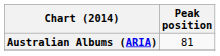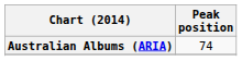 <table class="wikitable sortable plainrowheaders" style="text-align:center">
 <tr>
 <th scope="col">Chart (2014)</th>
 <th scope="col">Peak<br>position</th>
 </tr>
 <tr>
 <th scope="row">Australian Albums (<a href='#'>ARIA</a>)</th>
-<td>81</td>
+<td>74</td>
 </tr>
 <tr>
 </tr>
 <tr>
 </tr>
 <tr>
 </tr>
 <tr>
 </tr>
 <tr>
 </tr>
 <tr>
 </tr>
 <tr>
 </tr>
 <tr>
 </tr>
 <tr>
 </tr>
 <tr>
 </tr>
 <tr>
 </tr>
 <tr>
 </tr>
 <tr>
 </tr>
 <tr>
 </tr>
 <tr>
 </tr>
 <tr>
 </tr>
 <tr>
 </tr>
 <tr>
 </tr>
 </table>
